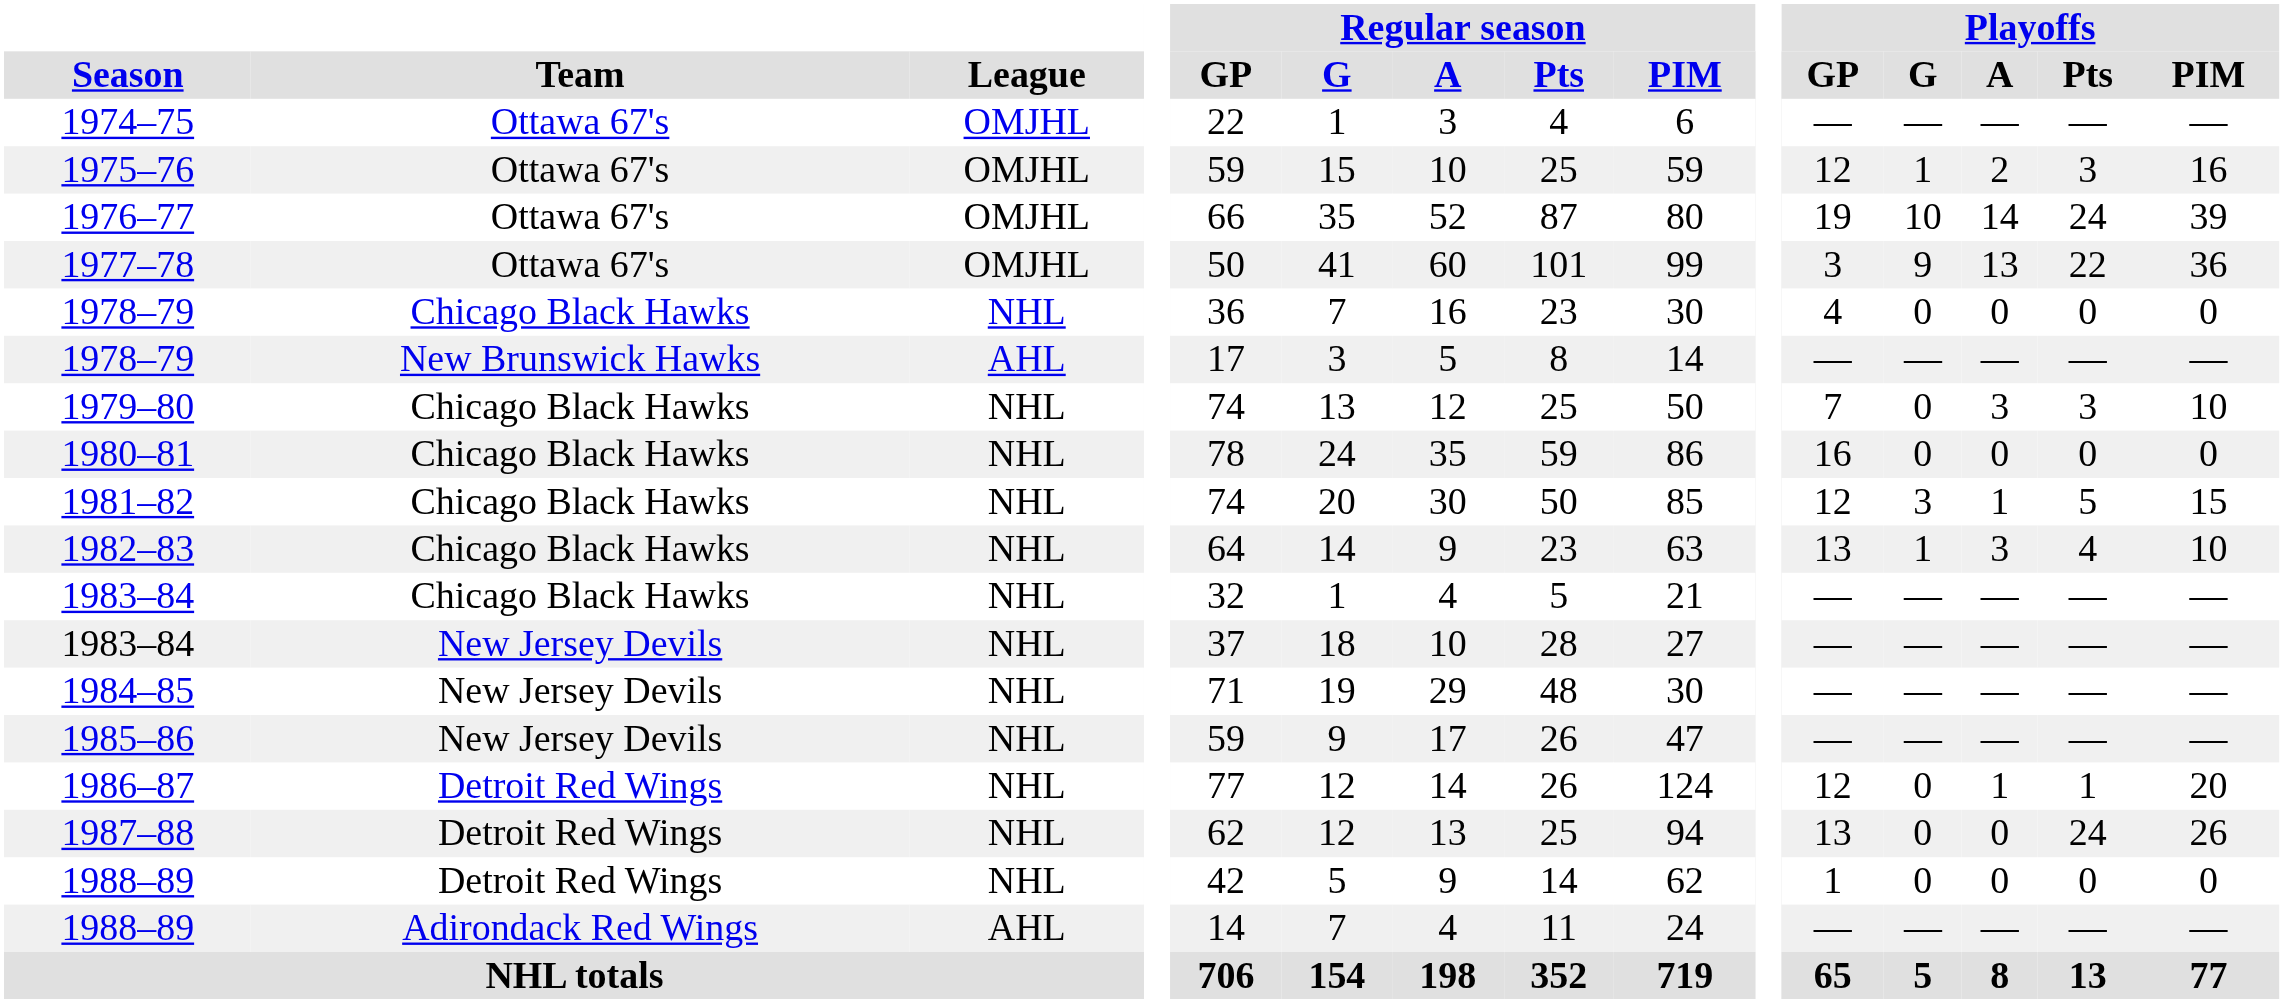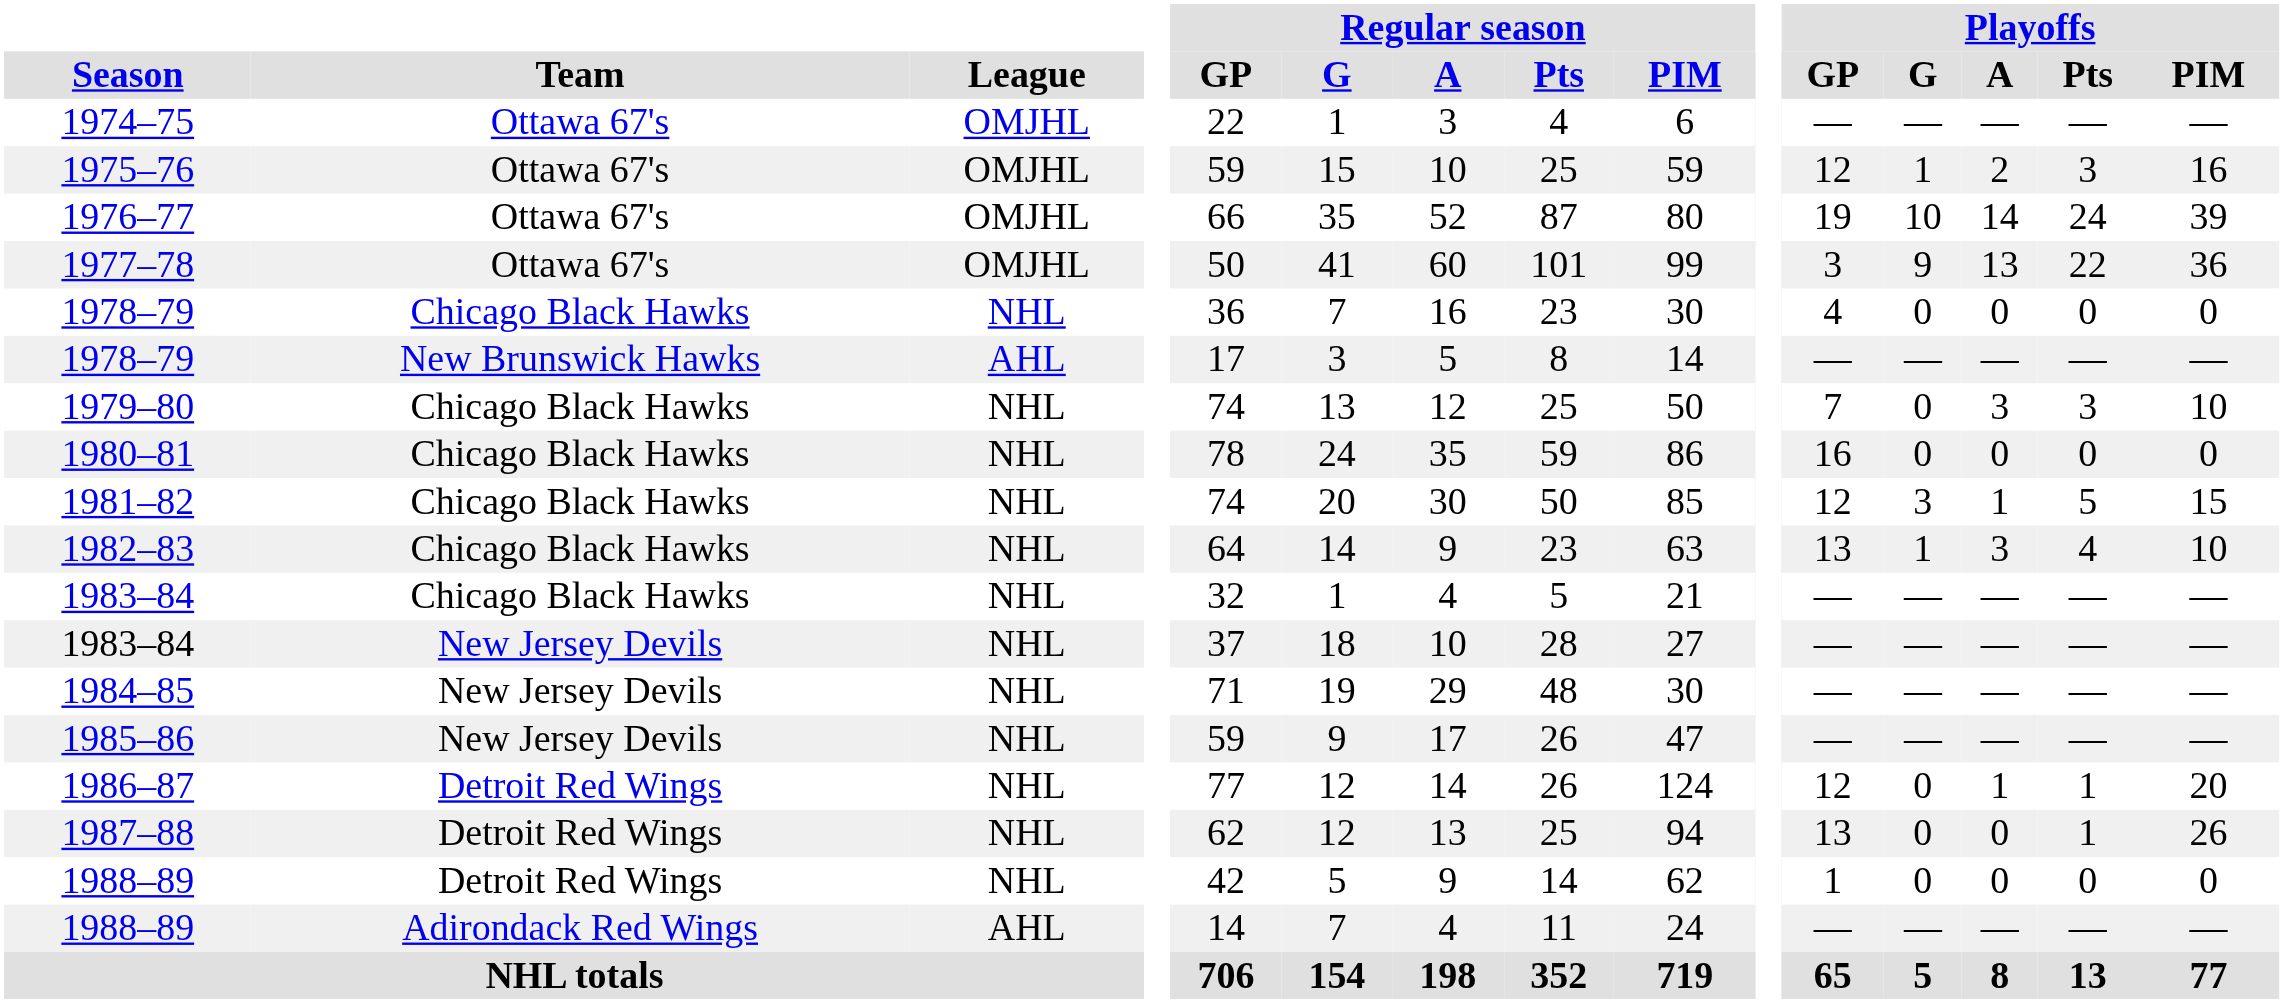 <table border="0" cellpadding="1" cellspacing="0" style="text-align:center; width:60em">
 <tr bgcolor="#e0e0e0">
 <th colspan="3" bgcolor="#ffffff"> </th>
 <th rowspan="99" bgcolor="#ffffff"> </th>
 <th colspan="5"><a href='#'>Regular season</a></th>
 <th rowspan="99" bgcolor="#ffffff"> </th>
 <th colspan="5"><a href='#'>Playoffs</a></th>
 </tr>
 <tr bgcolor="#e0e0e0">
 <th><a href='#'>Season</a></th>
 <th>Team</th>
 <th>League</th>
 <th>GP</th>
 <th><a href='#'>G</a></th>
 <th><a href='#'>A</a></th>
 <th><a href='#'>Pts</a></th>
 <th><a href='#'>PIM</a></th>
 <th>GP</th>
 <th>G</th>
 <th>A</th>
 <th>Pts</th>
 <th>PIM</th>
 </tr>
 <tr>
 <td><a href='#'>1974–75</a></td>
 <td><a href='#'>Ottawa 67's</a></td>
 <td><a href='#'>OMJHL</a></td>
 <td>22</td>
 <td>1</td>
 <td>3</td>
 <td>4</td>
 <td>6</td>
 <td>—</td>
 <td>—</td>
 <td>—</td>
 <td>—</td>
 <td>—</td>
 </tr>
 <tr style="background:#f0f0f0;">
 <td><a href='#'>1975–76</a></td>
 <td>Ottawa 67's</td>
 <td>OMJHL</td>
 <td>59</td>
 <td>15</td>
 <td>10</td>
 <td>25</td>
 <td>59</td>
 <td>12</td>
 <td>1</td>
 <td>2</td>
 <td>3</td>
 <td>16</td>
 </tr>
 <tr>
 <td><a href='#'>1976–77</a></td>
 <td>Ottawa 67's</td>
 <td>OMJHL</td>
 <td>66</td>
 <td>35</td>
 <td>52</td>
 <td>87</td>
 <td>80</td>
 <td>19</td>
 <td>10</td>
 <td>14</td>
 <td>24</td>
 <td>39</td>
 </tr>
 <tr style="background:#f0f0f0;">
 <td><a href='#'>1977–78</a></td>
 <td>Ottawa 67's</td>
 <td>OMJHL</td>
 <td>50</td>
 <td>41</td>
 <td>60</td>
 <td>101</td>
 <td>99</td>
 <td>3</td>
 <td>9</td>
 <td>13</td>
 <td>22</td>
 <td>36</td>
 </tr>
 <tr>
 <td><a href='#'>1978–79</a></td>
 <td><a href='#'>Chicago Black Hawks</a></td>
 <td><a href='#'>NHL</a></td>
 <td>36</td>
 <td>7</td>
 <td>16</td>
 <td>23</td>
 <td>30</td>
 <td>4</td>
 <td>0</td>
 <td>0</td>
 <td>0</td>
 <td>0</td>
 </tr>
 <tr style="background:#f0f0f0;">
 <td><a href='#'>1978–79</a></td>
 <td><a href='#'>New Brunswick Hawks</a></td>
 <td><a href='#'>AHL</a></td>
 <td>17</td>
 <td>3</td>
 <td>5</td>
 <td>8</td>
 <td>14</td>
 <td>—</td>
 <td>—</td>
 <td>—</td>
 <td>—</td>
 <td>—</td>
 </tr>
 <tr>
 <td><a href='#'>1979–80</a></td>
 <td>Chicago Black Hawks</td>
 <td>NHL</td>
 <td>74</td>
 <td>13</td>
 <td>12</td>
 <td>25</td>
 <td>50</td>
 <td>7</td>
 <td>0</td>
 <td>3</td>
 <td>3</td>
 <td>10</td>
 </tr>
 <tr style="background:#f0f0f0;">
 <td><a href='#'>1980–81</a></td>
 <td>Chicago Black Hawks</td>
 <td>NHL</td>
 <td>78</td>
 <td>24</td>
 <td>35</td>
 <td>59</td>
 <td>86</td>
 <td>16</td>
 <td>0</td>
 <td>0</td>
 <td>0</td>
 <td>0</td>
 </tr>
 <tr>
 <td><a href='#'>1981–82</a></td>
 <td>Chicago Black Hawks</td>
 <td>NHL</td>
 <td>74</td>
 <td>20</td>
 <td>30</td>
 <td>50</td>
 <td>85</td>
 <td>12</td>
 <td>3</td>
 <td>1</td>
 <td>5</td>
 <td>15</td>
 </tr>
 <tr style="background:#f0f0f0;">
 <td><a href='#'>1982–83</a></td>
 <td>Chicago Black Hawks</td>
 <td>NHL</td>
 <td>64</td>
 <td>14</td>
 <td>9</td>
 <td>23</td>
 <td>63</td>
 <td>13</td>
 <td>1</td>
 <td>3</td>
 <td>4</td>
 <td>10</td>
 </tr>
 <tr>
 <td><a href='#'>1983–84</a></td>
 <td>Chicago Black Hawks</td>
 <td>NHL</td>
 <td>32</td>
 <td>1</td>
 <td>4</td>
 <td>5</td>
 <td>21</td>
 <td>—</td>
 <td>—</td>
 <td>—</td>
 <td>—</td>
 <td>—</td>
 </tr>
 <tr style="background:#f0f0f0;">
 <td>1983–84</td>
 <td><a href='#'>New Jersey Devils</a></td>
 <td>NHL</td>
 <td>37</td>
 <td>18</td>
 <td>10</td>
 <td>28</td>
 <td>27</td>
 <td>—</td>
 <td>—</td>
 <td>—</td>
 <td>—</td>
 <td>—</td>
 </tr>
 <tr>
 <td><a href='#'>1984–85</a></td>
 <td>New Jersey Devils</td>
 <td>NHL</td>
 <td>71</td>
 <td>19</td>
 <td>29</td>
 <td>48</td>
 <td>30</td>
 <td>—</td>
 <td>—</td>
 <td>—</td>
 <td>—</td>
 <td>—</td>
 </tr>
 <tr style="background:#f0f0f0;">
 <td><a href='#'>1985–86</a></td>
 <td>New Jersey Devils</td>
 <td>NHL</td>
 <td>59</td>
 <td>9</td>
 <td>17</td>
 <td>26</td>
 <td>47</td>
 <td>—</td>
 <td>—</td>
 <td>—</td>
 <td>—</td>
 <td>—</td>
 </tr>
 <tr>
 <td><a href='#'>1986–87</a></td>
 <td><a href='#'>Detroit Red Wings</a></td>
 <td>NHL</td>
 <td>77</td>
 <td>12</td>
 <td>14</td>
 <td>26</td>
 <td>124</td>
 <td>12</td>
 <td>0</td>
 <td>1</td>
 <td>1</td>
 <td>20</td>
 </tr>
 <tr style="background:#f0f0f0;">
 <td><a href='#'>1987–88</a></td>
 <td>Detroit Red Wings</td>
 <td>NHL</td>
 <td>62</td>
 <td>12</td>
 <td>13</td>
 <td>25</td>
 <td>94</td>
 <td>13</td>
 <td>0</td>
 <td>0</td>
-<td>24</td>
+<td>1</td>
 <td>26</td>
 </tr>
 <tr>
 <td><a href='#'>1988–89</a></td>
 <td>Detroit Red Wings</td>
 <td>NHL</td>
 <td>42</td>
 <td>5</td>
 <td>9</td>
 <td>14</td>
 <td>62</td>
 <td>1</td>
 <td>0</td>
 <td>0</td>
 <td>0</td>
 <td>0</td>
 </tr>
 <tr style="background:#f0f0f0;">
 <td><a href='#'>1988–89</a></td>
 <td><a href='#'>Adirondack Red Wings</a></td>
 <td>AHL</td>
 <td>14</td>
 <td>7</td>
 <td>4</td>
 <td>11</td>
 <td>24</td>
 <td>—</td>
 <td>—</td>
 <td>—</td>
 <td>—</td>
 <td>—</td>
 </tr>
 <tr style="background:#e0e0e0;">
 <th colspan="3">NHL totals</th>
 <th>706</th>
 <th>154</th>
 <th>198</th>
 <th>352</th>
 <th>719</th>
 <th>65</th>
 <th>5</th>
 <th>8</th>
 <th>13</th>
 <th>77</th>
 </tr>
 </table>
